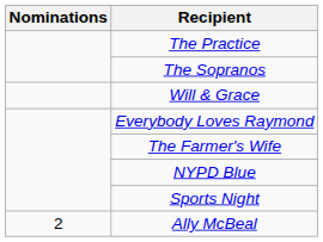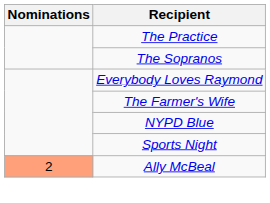 <table class="wikitable sortable" style="text-align: center">
 <tr>
 <th scope="col" style="width:55px;">Nominations</th>
 <th scope="col" style="text-align:center;">Recipient</th>
 </tr>
 <tr>
 <td rowspan="2"></td>
 <td><em><a href='#'>The Practice</a></em></td>
 </tr>
 <tr>
 <td><em><a href='#'>The Sopranos</a></em></td>
-</tr>
-<tr>
-<td rowspan="1"></td>
-<td><em><a href='#'>Will & Grace</a></em></td>
 </tr>
 <tr>
 <td rowspan="4"></td>
 <td><em><a href='#'>Everybody Loves Raymond</a></em></td>
 </tr>
 <tr>
 <td><em><a href='#'>The Farmer's Wife</a></em></td>
 </tr>
 <tr>
 <td><em><a href='#'>NYPD Blue</a></em></td>
 </tr>
 <tr>
 <td><em><a href='#'>Sports Night</a></em></td>
 </tr>
 <tr>
-<td rowspan="1" style="text-align:center">2</td>
+<td rowspan="1" style="background: lightsalmon; text-align:center">2</td>
 <td><em><a href='#'>Ally McBeal</a></em></td>
 </tr>
 </table>
